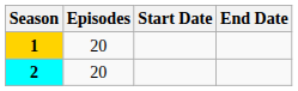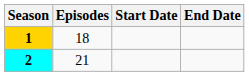 <table class="wikitable" style="text-align:center">
 <tr>
 <th scope="col">Season</th>
 <th scope="col">Episodes</th>
 <th scope="col">Start Date</th>
 <th scope="col">End Date</th>
 </tr>
 <tr>
 <th style="background:#FFD300; color:000">1</th>
-<td>20</td>
+<td>18</td>
 <td></td>
 <td></td>
 </tr>
 <tr>
 <th style="background:#00FFFF; color:000">2</th>
-<td>20</td>
+<td>21</td>
 <td></td>
 <td></td>
 </tr>
 </table>
